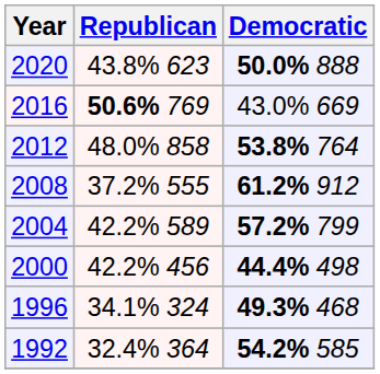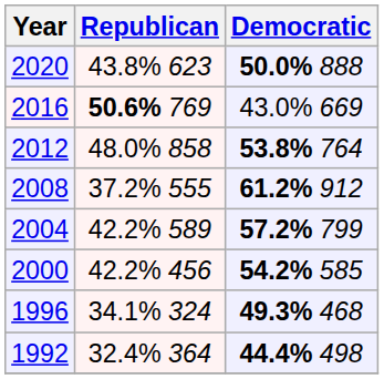 <table class="wikitable" style="font-size: 95%;">
 <tr>
 <th>Year</th>
 <th><a href='#'>Republican</a></th>
 <th><a href='#'>Democratic</a></th>
 </tr>
 <tr>
 <td align="center" bgcolor="#f0f0ff"><a href='#'>2020</a></td>
 <td align="center" bgcolor="#fff3f3">43.8% <em>623</em></td>
 <td align="center" bgcolor="#f0f0ff"><strong>50.0%</strong> <em>888</em></td>
 </tr>
 <tr>
 <td align="center" bgcolor="#fff3f3"><a href='#'>2016</a></td>
 <td align="center" bgcolor="#fff3f3"><strong>50.6%</strong> <em>769</em></td>
 <td align="center" bgcolor="#f0f0ff">43.0% <em>669</em></td>
 </tr>
 <tr>
 <td align="center" bgcolor="#f0f0ff"><a href='#'>2012</a></td>
 <td align="center" bgcolor="#fff3f3">48.0% <em>858</em></td>
 <td align="center" bgcolor="#f0f0ff"><strong>53.8%</strong> <em>764</em></td>
 </tr>
 <tr>
 <td align="center" bgcolor="#f0f0ff"><a href='#'>2008</a></td>
 <td align="center" bgcolor="#fff3f3">37.2% <em>555</em></td>
 <td align="center" bgcolor="#f0f0ff"><strong>61.2%</strong> <em>912</em></td>
 </tr>
 <tr>
 <td align="center" bgcolor="#f0f0ff"><a href='#'>2004</a></td>
 <td align="center" bgcolor="#fff3f3">42.2% <em>589</em></td>
 <td align="center" bgcolor="#f0f0ff"><strong>57.2%</strong> <em>799</em></td>
 </tr>
 <tr>
 <td align="center" bgcolor="#f0f0ff"><a href='#'>2000</a></td>
 <td align="center" bgcolor="#fff3f3">42.2% <em>456</em></td>
-<td align="center" bgcolor="#f0f0ff"><strong>44.4%</strong> <em>498</em></td>
+<td align="center" bgcolor="#f0f0ff"><strong>54.2%</strong> <em>585</em></td>
 </tr>
 <tr>
 <td align="center" bgcolor="#f0f0ff"><a href='#'>1996</a></td>
 <td align="center" bgcolor="#fff3f3">34.1% <em>324</em></td>
 <td align="center" bgcolor="#f0f0ff"><strong>49.3%</strong> <em>468</em></td>
 </tr>
 <tr>
 <td align="center" bgcolor="#f0f0ff"><a href='#'>1992</a></td>
 <td align="center" bgcolor="#fff3f3">32.4% <em>364</em></td>
-<td align="center" bgcolor="#f0f0ff"><strong>54.2%</strong> <em>585</em></td>
+<td align="center" bgcolor="#f0f0ff"><strong>44.4%</strong> <em>498</em></td>
 </tr>
 <tr>
 </tr>
 </table>
